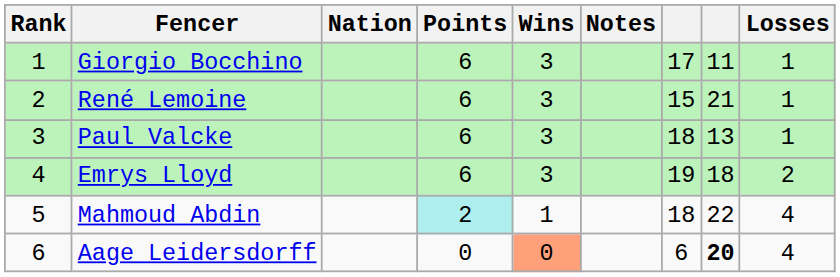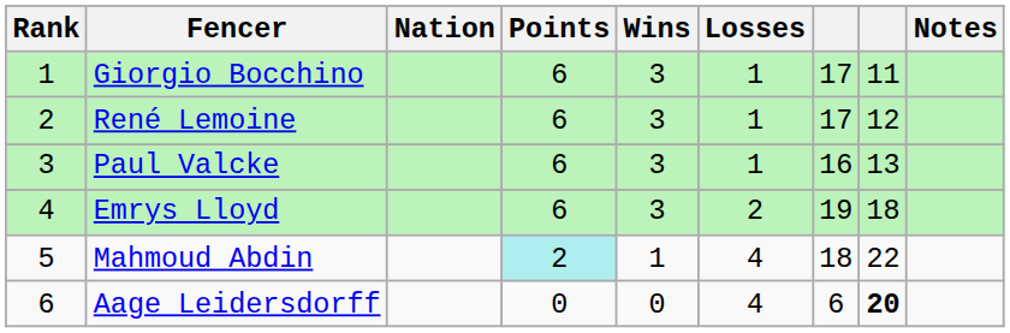 <table class="wikitable sortable" style="text-align: center;">
 <tr>
 <th>Rank</th>
 <th>Fencer</th>
 <th>Nation</th>
 <th>Points</th>
 <th>Wins</th>
-<th>Notes</th>
+<th>Losses</th>
 <th></th>
 <th></th>
-<th>Losses</th>
+<th>Notes</th>
 </tr>
 <tr style="background:#bbf3bb;">
 <td>1</td>
 <td align=left><a href='#'>Giorgio Bocchino</a></td>
 <td align=left></td>
 <td>6</td>
 <td>3</td>
-<td></td>
+<td>1</td>
 <td>17</td>
 <td>11</td>
-<td>1</td>
+<td></td>
 </tr>
 <tr style="background:#bbf3bb;">
 <td>2</td>
 <td align=left><a href='#'>René Lemoine</a></td>
 <td align=left></td>
 <td>6</td>
 <td>3</td>
+<td>1</td>
+<td>17</td>
+<td>12</td>
 <td></td>
-<td>15</td>
-<td>21</td>
-<td>1</td>
 </tr>
 <tr style="background:#bbf3bb;">
 <td>3</td>
 <td align=left><a href='#'>Paul Valcke</a></td>
 <td align=left></td>
 <td>6</td>
 <td>3</td>
+<td>1</td>
+<td>16</td>
+<td>13</td>
 <td></td>
-<td>18</td>
-<td>13</td>
-<td>1</td>
 </tr>
 <tr style="background:#bbf3bb;">
 <td>4</td>
 <td align=left><a href='#'>Emrys Lloyd</a></td>
 <td align=left></td>
 <td>6</td>
 <td>3</td>
-<td></td>
+<td>2</td>
 <td>19</td>
 <td>18</td>
-<td>2</td>
+<td></td>
 </tr>
 <tr>
 <td>5</td>
 <td align=left><a href='#'>Mahmoud Abdin</a></td>
 <td align=left></td>
 <td style="background: paleturquoise;">2</td>
 <td>1</td>
-<td></td>
+<td>4</td>
 <td>18</td>
 <td>22</td>
-<td>4</td>
+<td></td>
 </tr>
 <tr>
 <td>6</td>
 <td align=left><a href='#'>Aage Leidersdorff</a></td>
 <td align=left></td>
 <td>0</td>
-<td style="background: lightsalmon;">0</td>
-<td></td>
+<td>0</td>
+<td>4</td>
 <td>6</td>
 <td><strong>20</strong></td>
-<td>4</td>
+<td></td>
 </tr>
 </table>
